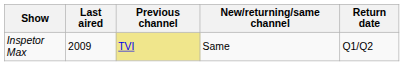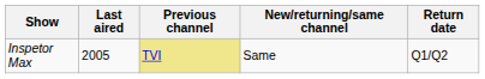 <table class="wikitable">
 <tr>
 <th>Show</th>
 <th>Last aired</th>
 <th>Previous channel</th>
 <th>New/returning/same channel</th>
 <th>Return date</th>
 </tr>
 <tr>
 <td><em>Inspetor Max</em></td>
-<td>2009</td>
+<td>2005</td>
 <td style="background: khaki;"><a href='#'>TVI</a></td>
 <td>Same</td>
 <td>Q1/Q2</td>
 </tr>
 </table>
